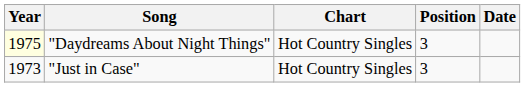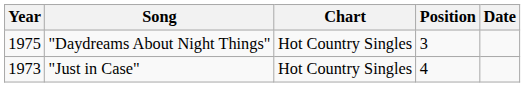 <table class="wikitable">
 <tr>
 <th>Year</th>
 <th>Song</th>
 <th>Chart</th>
 <th>Position</th>
 <th>Date</th>
 </tr>
 <tr>
-<td style="background: lightyellow;">1975</td>
+<td>1975</td>
 <td>"Daydreams About Night Things"</td>
 <td>Hot Country Singles</td>
 <td>3</td>
 <td></td>
 </tr>
 <tr>
 <td>1973</td>
 <td>"Just in Case"</td>
 <td>Hot Country Singles</td>
-<td>3</td>
+<td>4</td>
 <td></td>
 </tr>
 </table>
